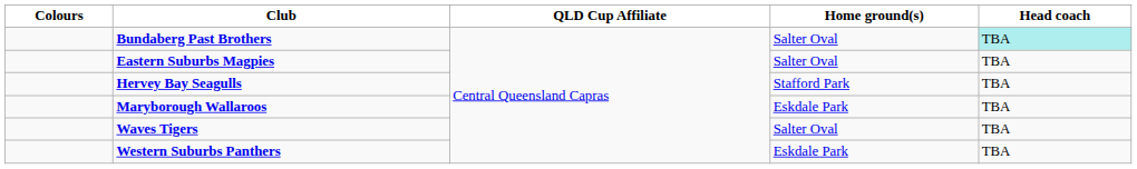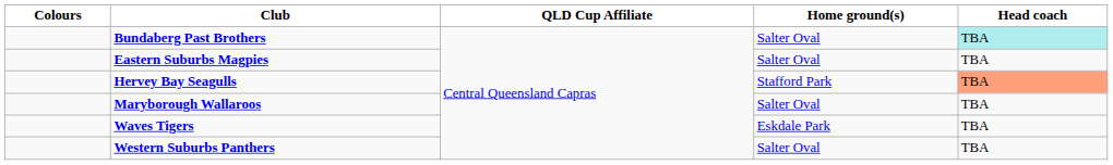 <table class="wikitable" style="width:100%; text-align:left">
 <tr>
 <th style="background:white">Colours</th>
 <th style="background:white">Club</th>
 <th style="background:white">QLD Cup Affiliate</th>
 <th style="background:white">Home ground(s)</th>
 <th style="background:white">Head coach</th>
 </tr>
 <tr>
 <td></td>
 <td><strong><a href='#'>Bundaberg Past Brothers</a></strong></td>
 <td rowspan="6"> <a href='#'>Central Queensland Capras</a></td>
 <td><a href='#'>Salter Oval</a></td>
 <td style="background: paleturquoise;">TBA</td>
 </tr>
 <tr>
 <td></td>
 <td><strong><a href='#'>Eastern Suburbs Magpies</a></strong></td>
 <td><a href='#'>Salter Oval</a></td>
 <td>TBA</td>
 </tr>
 <tr>
 <td></td>
 <td><strong><a href='#'>Hervey Bay Seagulls</a></strong></td>
 <td><a href='#'>Stafford Park</a></td>
+<td style="background: lightsalmon;">TBA</td>
+</tr>
+<tr>
+<td></td>
+<td><strong><a href='#'>Maryborough Wallaroos</a></strong></td>
+<td><a href='#'>Salter Oval</a></td>
 <td>TBA</td>
 </tr>
 <tr>
 <td></td>
-<td><strong><a href='#'>Maryborough Wallaroos</a></strong></td>
+<td><strong><a href='#'>Waves Tigers</a></strong></td>
 <td><a href='#'>Eskdale Park</a></td>
 <td>TBA</td>
 </tr>
 <tr>
 <td></td>
-<td><strong><a href='#'>Waves Tigers</a></strong></td>
+<td><strong><a href='#'>Western Suburbs Panthers</a></strong></td>
 <td><a href='#'>Salter Oval</a></td>
 <td>TBA</td>
 </tr>
-<tr>
-<td></td>
-<td><strong><a href='#'>Western Suburbs Panthers</a></strong></td>
-<td><a href='#'>Eskdale Park</a></td>
-<td>TBA</td>
-</tr>
 </table>
